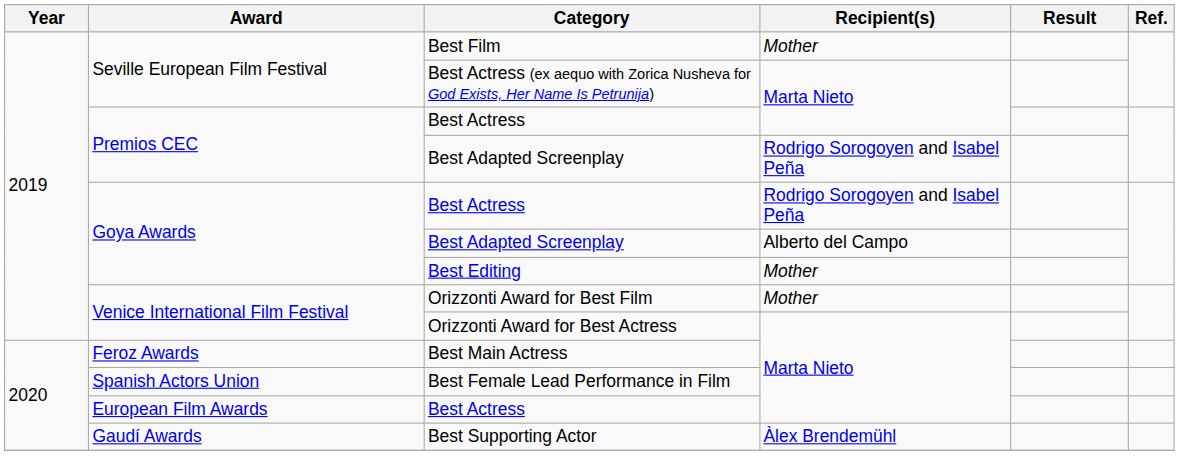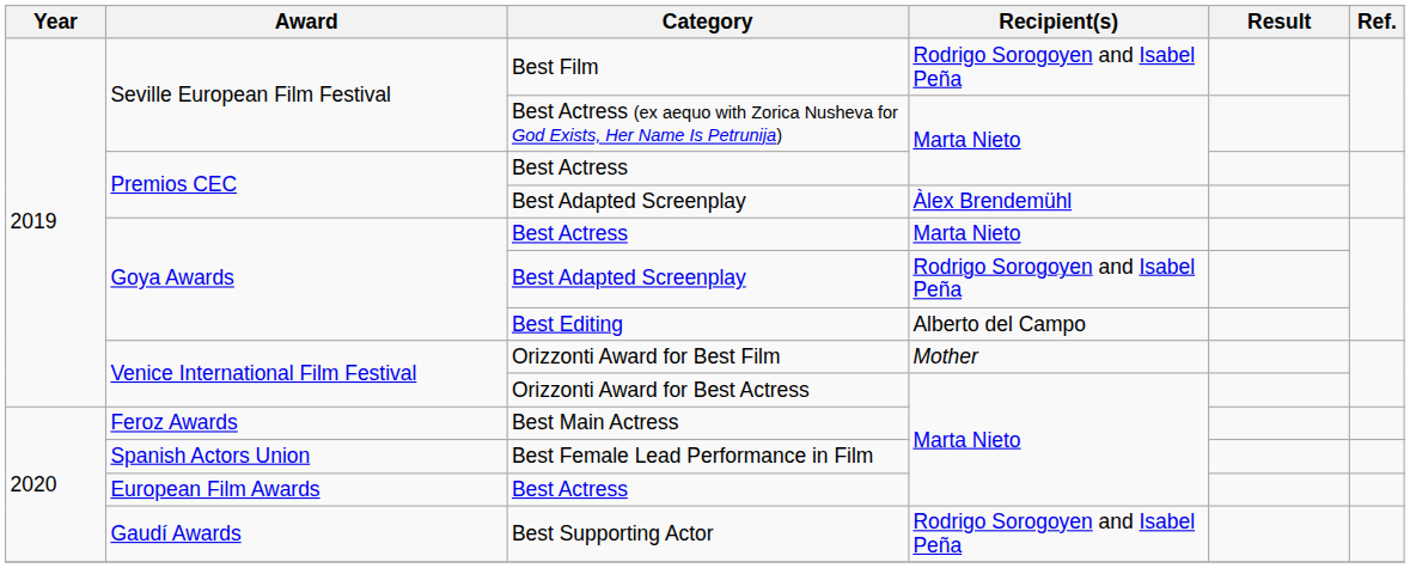 <table class="wikitable" style="width:85%">
 <tr bgcolor="#CCCCCC" align="center">
 <th width="5%">Year</th>
 <th width="20%">Award</th>
 <th width="20%">Category</th>
 <th width="15%">Recipient(s)</th>
 <th width="7%">Result</th>
 <th width="1%">Ref.</th>
 </tr>
 <tr>
 <td rowspan="9">2019</td>
 <td rowspan="2">Seville European Film Festival</td>
 <td>Best Film</td>
-<td><em>Mother</em></td>
+<td><a href='#'>Rodrigo Sorogoyen</a> and <a href='#'>Isabel Peña</a></td>
 <td></td>
 <td rowspan="2"></td>
 </tr>
 <tr>
 <td>Best Actress <small>(ex aequo with Zorica Nusheva for <em><a href='#'>God Exists, Her Name Is Petrunija</a></em>)</small></td>
 <td rowspan="2"><a href='#'>Marta Nieto</a></td>
 <td></td>
 </tr>
 <tr>
 <td rowspan="2"><a href='#'>Premios CEC</a></td>
 <td>Best Actress</td>
 <td></td>
 <td rowspan="2"></td>
 </tr>
 <tr>
 <td>Best Adapted Screenplay</td>
-<td><a href='#'>Rodrigo Sorogoyen</a> and <a href='#'>Isabel Peña</a></td>
+<td><a href='#'>Àlex Brendemühl</a></td>
 <td></td>
 </tr>
 <tr>
 <td rowspan="3"><a href='#'>Goya Awards</a></td>
 <td><a href='#'>Best Actress</a></td>
-<td><a href='#'>Rodrigo Sorogoyen</a> and <a href='#'>Isabel Peña</a></td>
+<td><a href='#'>Marta Nieto</a></td>
 <td></td>
 <td rowspan="3"></td>
 </tr>
 <tr>
 <td><a href='#'>Best Adapted Screenplay</a></td>
-<td>Alberto del Campo</td>
+<td><a href='#'>Rodrigo Sorogoyen</a> and <a href='#'>Isabel Peña</a></td>
 <td></td>
 </tr>
 <tr>
 <td><a href='#'>Best Editing</a></td>
-<td><em>Mother</em></td>
+<td>Alberto del Campo</td>
 <td></td>
 </tr>
 <tr>
 <td rowspan="2"><a href='#'>Venice International Film Festival</a></td>
 <td>Orizzonti Award for Best Film</td>
 <td><em>Mother</em></td>
 <td></td>
 <td rowspan="2"></td>
 </tr>
 <tr>
 <td>Orizzonti Award for Best Actress</td>
 <td rowspan="4"><a href='#'>Marta Nieto</a></td>
 <td></td>
 </tr>
 <tr>
 <td rowspan="4">2020</td>
 <td><a href='#'>Feroz Awards</a></td>
 <td>Best Main Actress</td>
 <td></td>
 <td></td>
 </tr>
 <tr>
 <td><a href='#'>Spanish Actors Union</a></td>
 <td>Best Female Lead Performance in Film</td>
 <td></td>
 <td></td>
 </tr>
 <tr>
 <td><a href='#'>European Film Awards</a></td>
 <td><a href='#'>Best Actress</a></td>
 <td></td>
 <td></td>
 </tr>
 <tr>
 <td><a href='#'>Gaudí Awards</a></td>
 <td>Best Supporting Actor</td>
-<td><a href='#'>Àlex Brendemühl</a></td>
+<td><a href='#'>Rodrigo Sorogoyen</a> and <a href='#'>Isabel Peña</a></td>
 <td></td>
 <td></td>
 </tr>
 <tr>
 </tr>
 </table>
